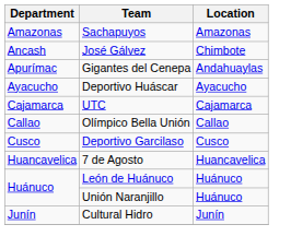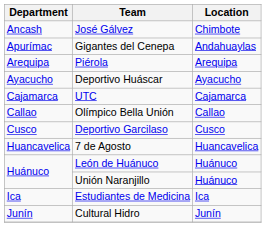 <table class="wikitable">
 <tr>
 <th>Department</th>
 <th>Team</th>
 <th>Location</th>
-</tr>
-<tr>
-<td><a href='#'>Amazonas</a></td>
-<td><a href='#'>Sachapuyos</a></td>
-<td><a href='#'>Amazonas</a></td>
 </tr>
 <tr>
 <td><a href='#'>Ancash</a></td>
 <td><a href='#'>José Gálvez</a></td>
 <td><a href='#'>Chimbote</a></td>
 </tr>
 <tr>
 <td><a href='#'>Apurímac</a></td>
 <td>Gigantes del Cenepa</td>
 <td><a href='#'>Andahuaylas</a></td>
+</tr>
+<tr>
+<td><a href='#'>Arequipa</a></td>
+<td><a href='#'>Piérola</a></td>
+<td><a href='#'>Arequipa</a></td>
 </tr>
 <tr>
 <td><a href='#'>Ayacucho</a></td>
 <td>Deportivo Huáscar</td>
 <td><a href='#'>Ayacucho</a></td>
 </tr>
 <tr>
 <td><a href='#'>Cajamarca</a></td>
 <td><a href='#'>UTC</a></td>
 <td><a href='#'>Cajamarca</a></td>
 </tr>
 <tr>
 <td><a href='#'>Callao</a></td>
 <td>Olímpico Bella Unión</td>
 <td><a href='#'>Callao</a></td>
 </tr>
 <tr>
 <td><a href='#'>Cusco</a></td>
 <td><a href='#'>Deportivo Garcilaso</a></td>
 <td><a href='#'>Cusco</a></td>
 </tr>
 <tr>
 <td><a href='#'>Huancavelica</a></td>
 <td>7 de Agosto</td>
 <td><a href='#'>Huancavelica</a></td>
 </tr>
 <tr>
 <td rowspan="2"><a href='#'>Huánuco</a></td>
 <td><a href='#'>León de Huánuco</a></td>
 <td><a href='#'>Huánuco</a></td>
 </tr>
 <tr>
 <td>Unión Naranjillo</td>
 <td><a href='#'>Huánuco</a></td>
 </tr>
 <tr>
+<td><a href='#'>Ica</a></td>
+<td><a href='#'>Estudiantes de Medicina</a></td>
+<td><a href='#'>Ica</a></td>
+</tr>
+<tr>
 <td><a href='#'>Junín</a></td>
 <td>Cultural Hidro</td>
 <td><a href='#'>Junín</a></td>
 </tr>
 <tr>
 </tr>
 </table>
